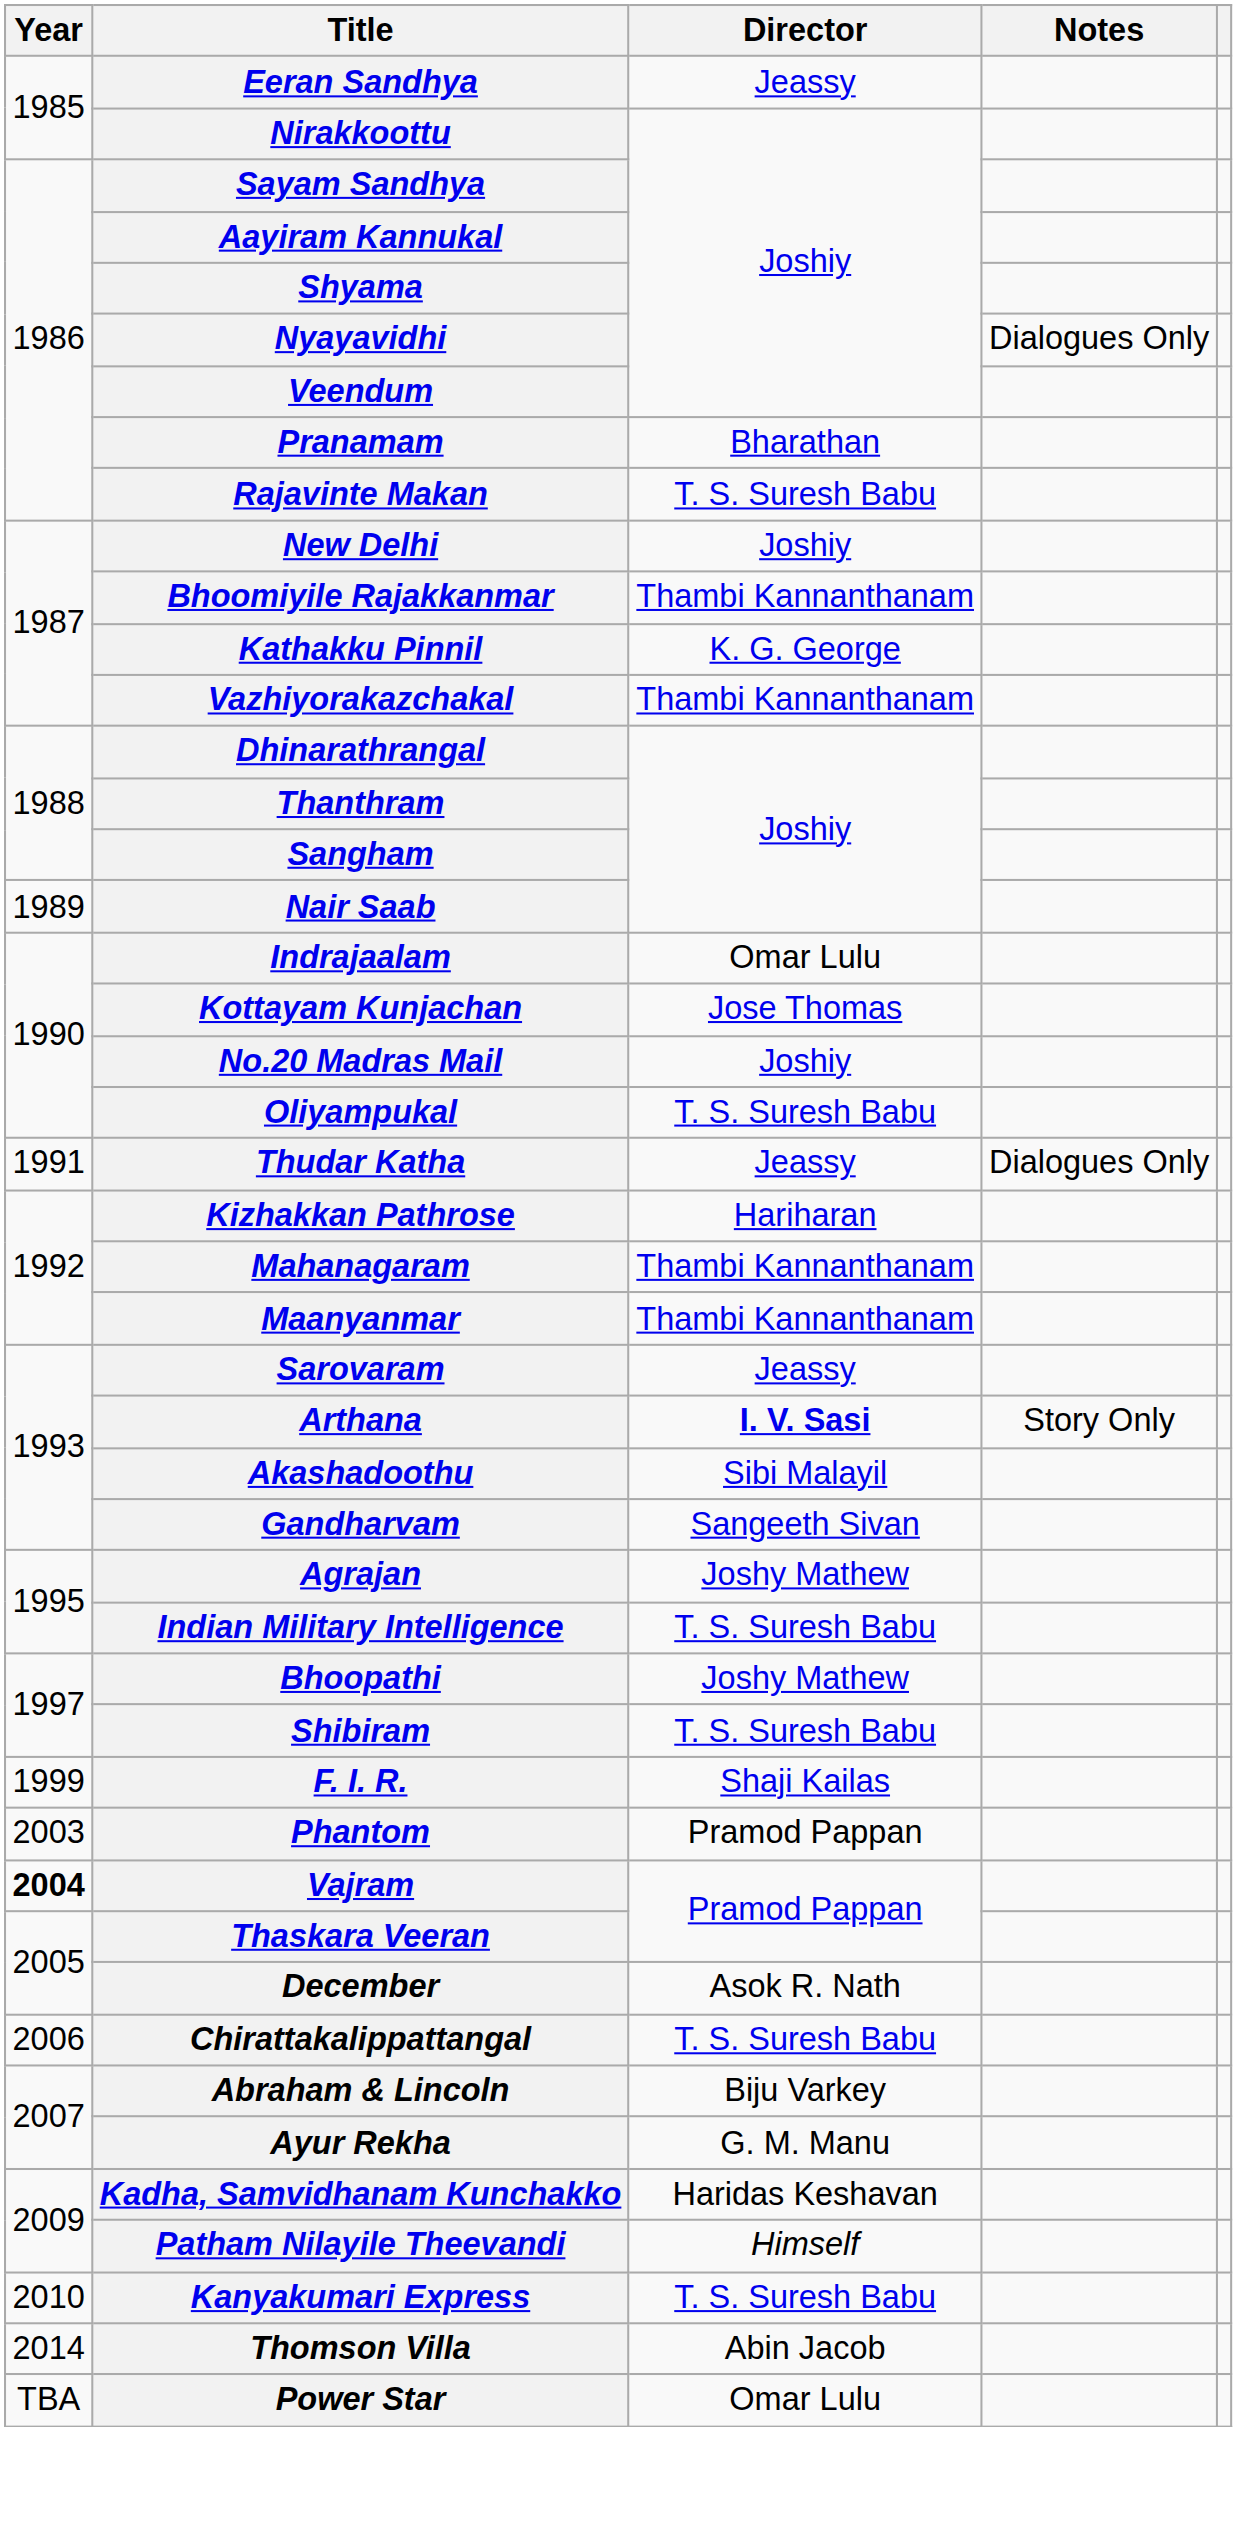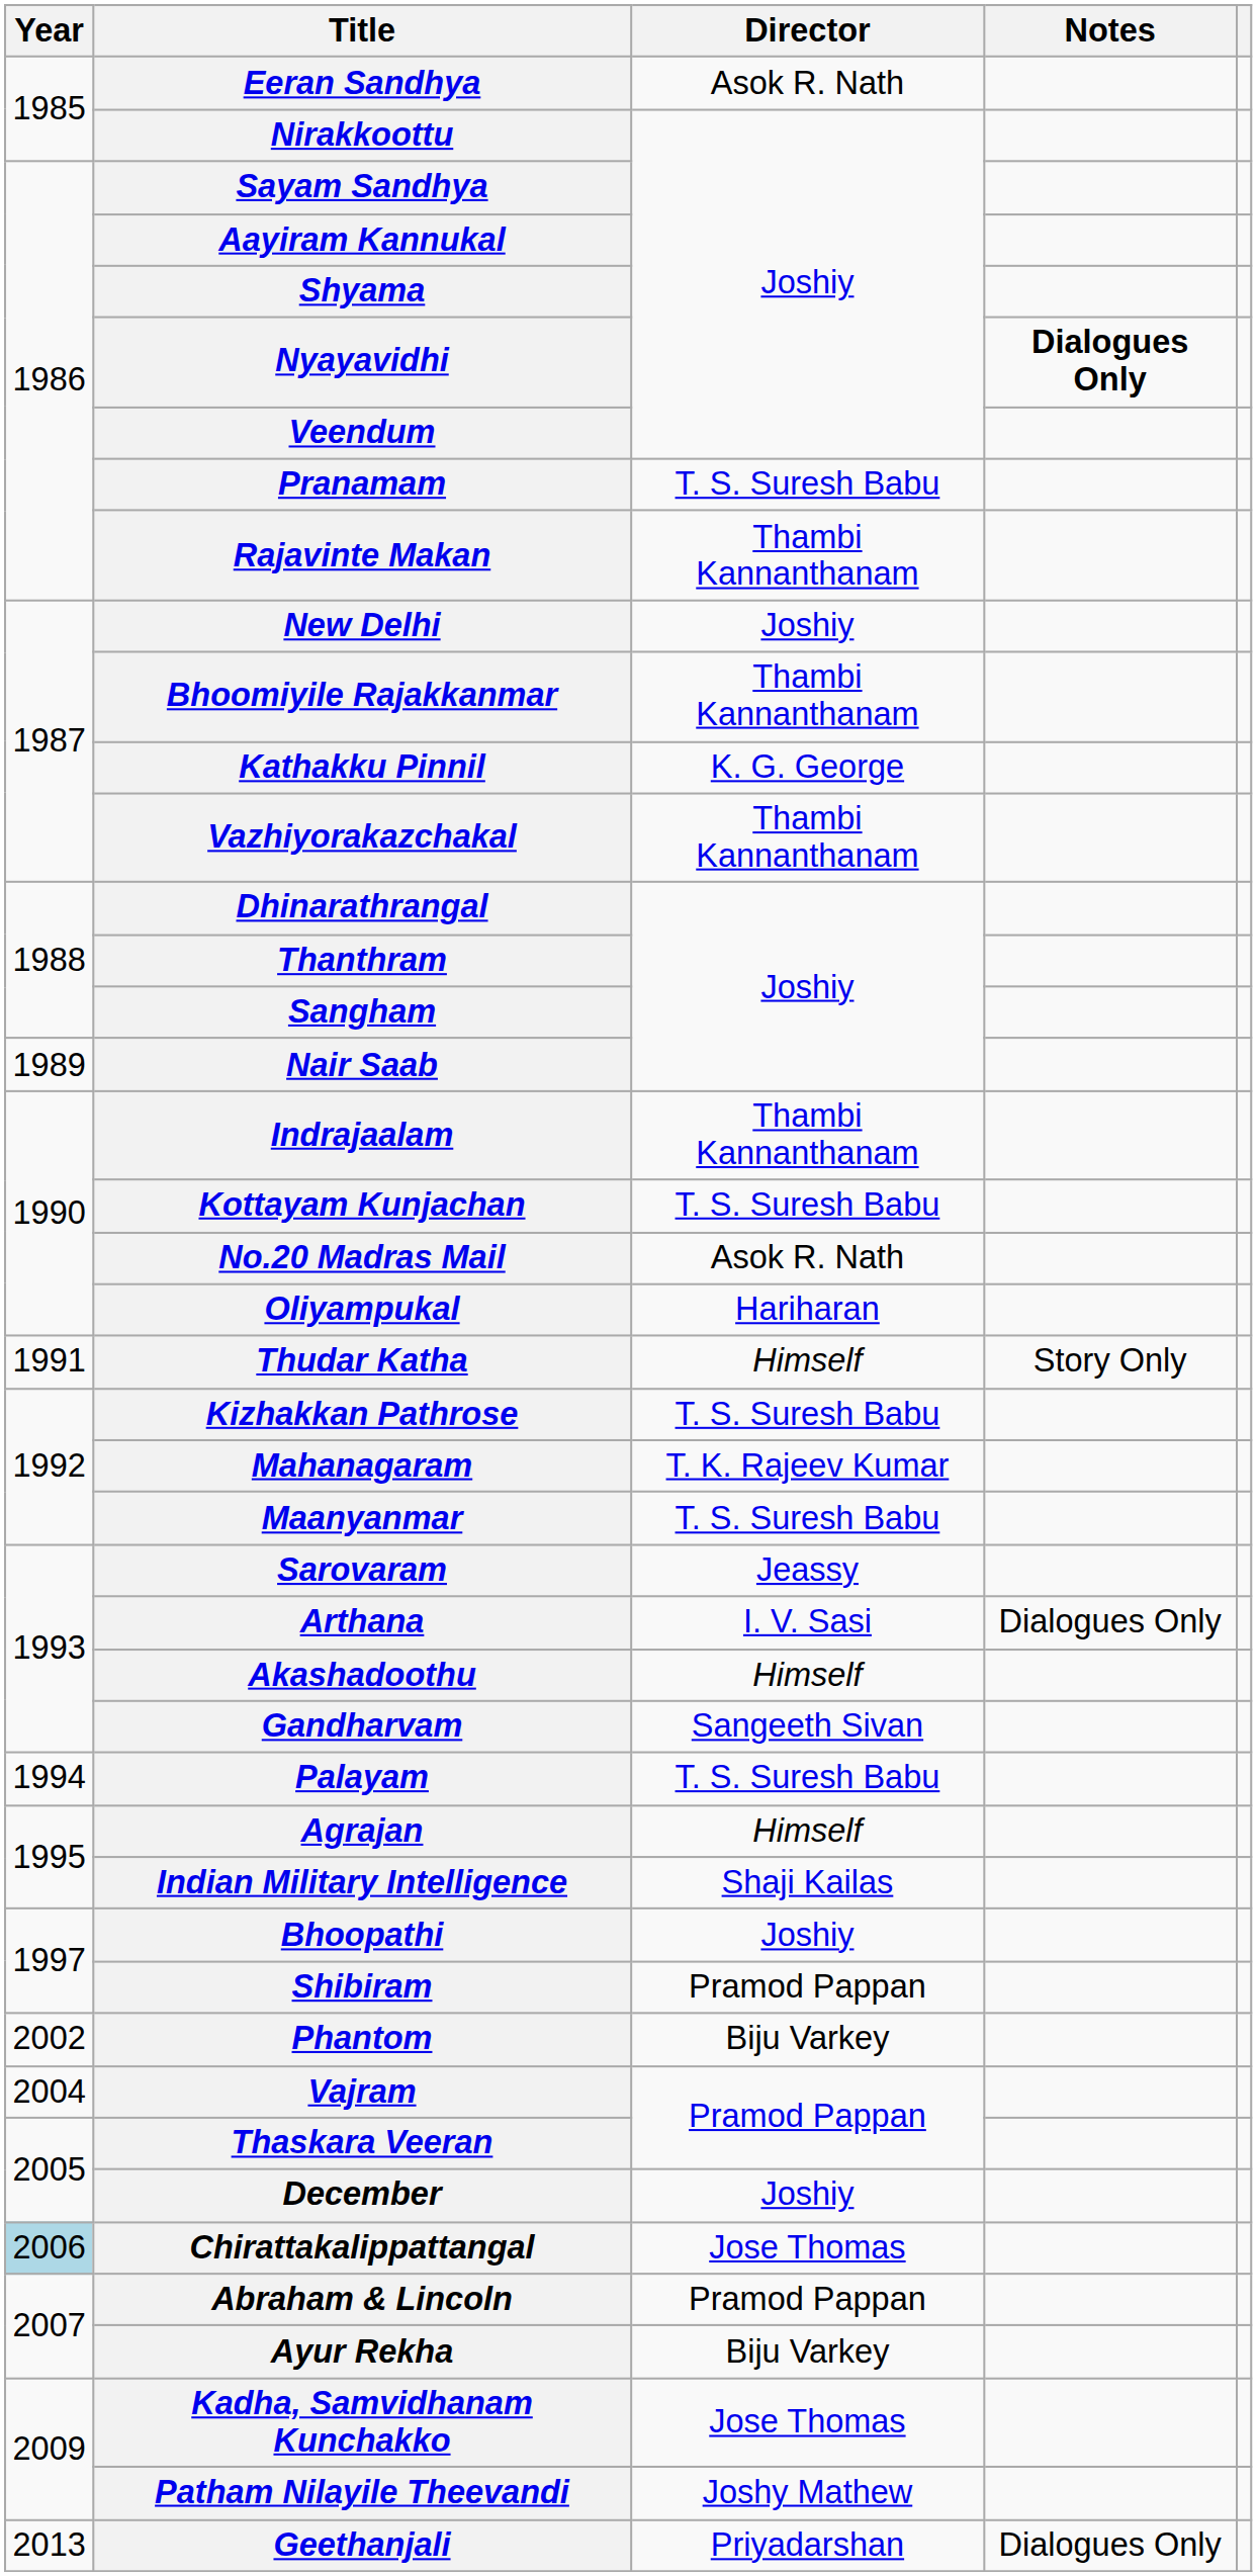 <table class="wikitable sortable plainrowheaders" style="text-align:center">
 <tr 2014 thomson villa abin jacob>
 <th scope="col">Year</th>
 <th scope="col">Title</th>
 <th scope="col">Director</th>
 <th>Notes</th>
 <th scope="col" class="unsortable"></th>
 </tr>
 <tr>
 <td rowspan="2">1985</td>
 <th scope="row"><em><a href='#'>Eeran Sandhya</a></em></th>
-<td><a href='#'>Jeassy</a></td>
+<td>Asok R. Nath</td>
 <td></td>
 <td></td>
 </tr>
 <tr>
 <th scope="row"><em><a href='#'>Nirakkoottu</a></em></th>
 <td rowspan="6"><a href='#'>Joshiy</a></td>
 <td></td>
 <td></td>
 </tr>
 <tr>
 <td rowspan="7">1986</td>
 <th scope="row"><em><a href='#'>Sayam Sandhya</a></em></th>
 <td></td>
 <td></td>
 </tr>
 <tr>
 <th scope="row"><em><a href='#'>Aayiram Kannukal</a></em></th>
 <td></td>
 <td></td>
 </tr>
 <tr>
 <th scope="row"><em><a href='#'>Shyama</a></em></th>
 <td></td>
 <td></td>
 </tr>
 <tr>
 <th scope="row"><em><a href='#'>Nyayavidhi</a></em></th>
-<td>Dialogues Only</td>
+<td><strong>Dialogues Only</strong></td>
 <td></td>
 </tr>
 <tr>
 <th scope="row"><em><a href='#'>Veendum</a></em></th>
 <td></td>
 <td></td>
 </tr>
 <tr>
 <th scope="row"><em><a href='#'>Pranamam</a></em></th>
-<td><a href='#'>Bharathan</a></td>
+<td><a href='#'>T. S. Suresh Babu</a></td>
 <td></td>
 <td></td>
 </tr>
 <tr>
 <th scope="row"><em><a href='#'>Rajavinte Makan</a></em></th>
-<td><a href='#'>T. S. Suresh Babu</a></td>
+<td><a href='#'>Thambi Kannanthanam</a></td>
 <td></td>
 <td></td>
 </tr>
 <tr>
 <td rowspan="4">1987</td>
 <th scope="row"><em><a href='#'>New Delhi</a></em></th>
 <td><a href='#'>Joshiy</a></td>
 <td></td>
 <td></td>
 </tr>
 <tr>
 <th scope="row"><em><a href='#'>Bhoomiyile Rajakkanmar</a></em></th>
 <td><a href='#'>Thambi Kannanthanam</a></td>
 <td></td>
 <td></td>
 </tr>
 <tr>
 <th scope="row"><em><a href='#'>Kathakku Pinnil</a></em></th>
 <td><a href='#'>K. G. George</a></td>
 <td></td>
 <td></td>
 </tr>
 <tr>
 <th scope="row"><em><a href='#'>Vazhiyorakazchakal</a></em></th>
 <td><a href='#'>Thambi Kannanthanam</a></td>
 <td></td>
 <td></td>
 </tr>
 <tr>
 <td rowspan="3">1988</td>
 <th scope="row"><em><a href='#'>Dhinarathrangal</a></em></th>
 <td rowspan="4"><a href='#'>Joshiy</a></td>
 <td></td>
 <td></td>
 </tr>
 <tr>
 <th scope="row"><em><a href='#'>Thanthram</a></em></th>
 <td></td>
 <td></td>
 </tr>
 <tr>
 <th scope="row"><em><a href='#'>Sangham</a></em></th>
 <td></td>
 <td></td>
 </tr>
 <tr>
 <td>1989</td>
 <th scope="row"><em><a href='#'>Nair Saab</a></em></th>
 <td></td>
 <td></td>
 </tr>
 <tr>
 <td rowspan="4">1990</td>
 <th scope="row"><em><a href='#'>Indrajaalam</a></em></th>
-<td>Omar Lulu</td>
+<td><a href='#'>Thambi Kannanthanam</a></td>
 <td></td>
 <td></td>
 </tr>
 <tr>
 <th scope="row"><em><a href='#'>Kottayam Kunjachan</a></em></th>
-<td><a href='#'>Jose Thomas</a></td>
+<td><a href='#'>T. S. Suresh Babu</a></td>
 <td></td>
 <td></td>
 </tr>
 <tr>
 <th scope="row"><em><a href='#'>No.20 Madras Mail</a></em></th>
-<td><a href='#'>Joshiy</a></td>
+<td>Asok R. Nath</td>
 <td></td>
 <td></td>
 </tr>
 <tr>
 <th scope="row"><em><a href='#'>Oliyampukal</a></em></th>
-<td><a href='#'>T. S. Suresh Babu</a></td>
+<td><a href='#'>Hariharan</a></td>
 <td></td>
 <td></td>
 </tr>
 <tr>
 <td>1991</td>
 <th scope="row"><em><a href='#'>Thudar Katha</a></em></th>
-<td><a href='#'>Jeassy</a></td>
-<td>Dialogues Only</td>
+<td><em>Himself</em></td>
+<td>Story Only</td>
 <td></td>
 </tr>
 <tr>
 <td rowspan="3">1992</td>
 <th scope="row"><em><a href='#'>Kizhakkan Pathrose</a></em></th>
-<td><a href='#'>Hariharan</a></td>
+<td><a href='#'>T. S. Suresh Babu</a></td>
 <td></td>
 <td></td>
 </tr>
 <tr>
 <th scope="row"><em><a href='#'>Mahanagaram</a></em></th>
-<td><a href='#'>Thambi Kannanthanam</a></td>
+<td><a href='#'>T. K. Rajeev Kumar</a></td>
 <td></td>
 <td></td>
 </tr>
 <tr>
 <th scope="row"><em><a href='#'>Maanyanmar</a></em></th>
-<td><a href='#'>Thambi Kannanthanam</a></td>
+<td><a href='#'>T. S. Suresh Babu</a></td>
 <td></td>
 <td></td>
 </tr>
 <tr>
 <td rowspan="4">1993</td>
 <th scope="row"><em><a href='#'>Sarovaram</a></em></th>
 <td><a href='#'>Jeassy</a></td>
 <td></td>
 <td></td>
 </tr>
 <tr>
 <th scope="row"><em><a href='#'>Arthana</a></em></th>
-<td><strong><a href='#'>I. V. Sasi</a></strong></td>
-<td>Story Only</td>
+<td><a href='#'>I. V. Sasi</a></td>
+<td>Dialogues Only</td>
 <td></td>
 </tr>
 <tr>
 <th scope="row"><em><a href='#'>Akashadoothu</a></em></th>
-<td><a href='#'>Sibi Malayil</a></td>
+<td><em>Himself</em></td>
 <td></td>
 <td></td>
 </tr>
 <tr>
 <th scope="row"><em><a href='#'>Gandharvam</a></em></th>
 <td><a href='#'>Sangeeth Sivan</a></td>
 <td></td>
 <td></td>
 </tr>
 <tr>
+<td>1994</td>
+<th scope="row"><em><a href='#'>Palayam</a></em></th>
+<td><a href='#'>T. S. Suresh Babu</a></td>
+<td></td>
+<td></td>
+</tr>
+<tr>
 <td rowspan="2">1995</td>
 <th scope="row"><em><a href='#'>Agrajan</a></em></th>
-<td><a href='#'>Joshy Mathew</a></td>
+<td><em>Himself</em></td>
 <td></td>
 <td></td>
 </tr>
 <tr>
 <th scope="row"><em><a href='#'>Indian Military Intelligence</a></em></th>
-<td><a href='#'>T. S. Suresh Babu</a></td>
+<td><a href='#'>Shaji Kailas</a></td>
 <td></td>
 <td></td>
 </tr>
 <tr>
 <td rowspan="2">1997</td>
 <th scope="row"><em><a href='#'>Bhoopathi</a></em></th>
-<td><a href='#'>Joshy Mathew</a></td>
+<td><a href='#'>Joshiy</a></td>
 <td></td>
 <td></td>
 </tr>
 <tr>
 <th scope="row"><em><a href='#'>Shibiram</a></em></th>
-<td><a href='#'>T. S. Suresh Babu</a></td>
-<td></td>
-<td></td>
-</tr>
-<tr>
-<td>1999</td>
-<th scope="row"><em><a href='#'>F. I. R.</a></em></th>
-<td><a href='#'>Shaji Kailas</a></td>
-<td></td>
-<td></td>
-</tr>
-<tr>
-<td>2003</td>
-<th scope="row"><em><a href='#'>Phantom</a></em></th>
 <td>Pramod Pappan</td>
 <td></td>
 <td></td>
 </tr>
 <tr>
-<td><strong>2004</strong></td>
+<td>2002</td>
+<th scope="row"><em><a href='#'>Phantom</a></em></th>
+<td>Biju Varkey</td>
+<td></td>
+<td></td>
+</tr>
+<tr>
+<td>2004</td>
 <th scope="row"><em><a href='#'>Vajram</a></em></th>
 <td rowspan="2"><a href='#'>Pramod Pappan</a></td>
 <td></td>
 <td></td>
 </tr>
 <tr>
 <td rowspan="2">2005</td>
 <th scope="row"><em><a href='#'>Thaskara Veeran</a></em></th>
 <td></td>
 <td></td>
 </tr>
 <tr>
 <th scope="row"><em>December</em></th>
-<td>Asok R. Nath</td>
+<td><a href='#'>Joshiy</a></td>
 <td></td>
 <td></td>
 </tr>
 <tr>
-<td>2006</td>
+<td style="background: lightblue;">2006</td>
 <th scope="row"><em>Chirattakalippattangal</em></th>
-<td><a href='#'>T. S. Suresh Babu</a></td>
+<td><a href='#'>Jose Thomas</a></td>
 <td></td>
 <td></td>
 </tr>
 <tr>
 <td rowspan="2">2007</td>
 <th scope="row"><em>Abraham & Lincoln</em></th>
-<td>Biju Varkey</td>
+<td>Pramod Pappan</td>
 <td></td>
 <td></td>
 </tr>
 <tr>
 <th scope="row"><em>Ayur Rekha</em></th>
-<td>G. M. Manu</td>
+<td>Biju Varkey</td>
 <td></td>
 <td></td>
 </tr>
 <tr>
 <td rowspan="2">2009</td>
 <th scope="row"><em><a href='#'>Kadha, Samvidhanam Kunchakko</a></em></th>
-<td>Haridas Keshavan</td>
+<td><a href='#'>Jose Thomas</a></td>
 <td></td>
 <td></td>
 </tr>
 <tr>
 <th scope="row"><em><a href='#'>Patham Nilayile Theevandi</a></em></th>
-<td><em>Himself</em></td>
+<td><a href='#'>Joshy Mathew</a></td>
 <td></td>
 <td></td>
 </tr>
 <tr>
-<td>2010</td>
-<th scope="row"><em><a href='#'>Kanyakumari Express</a></em></th>
-<td><a href='#'>T. S. Suresh Babu</a></td>
-<td></td>
-<td></td>
-</tr>
-<tr>
-<td>2014</td>
-<th scope="row"><em>Thomson Villa</em></th>
-<td>Abin Jacob</td>
-<td></td>
-<td></td>
-</tr>
-<tr>
-<td>TBA</td>
-<th scope="row"><em>Power Star</em></th>
-<td>Omar Lulu</td>
-<td></td>
+<td>2013</td>
+<th scope="row"><em><a href='#'>Geethanjali</a></em></th>
+<td><a href='#'>Priyadarshan</a></td>
+<td>Dialogues Only</td>
 <td></td>
 </tr>
 <tr>
 </tr>
 </table>
